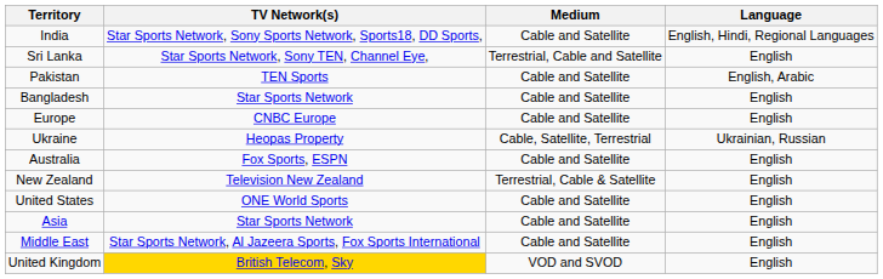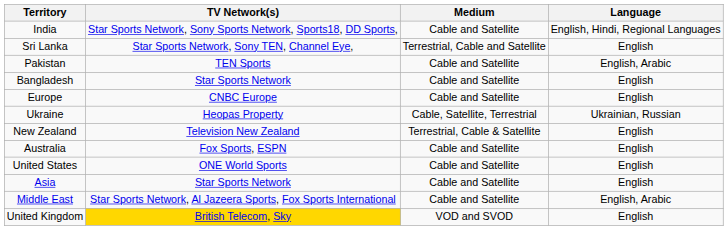 <table class="wikitable plainrowheaders" style="text-align:center;">
 <tr>
 <th scope="col">Territory</th>
 <th scope="col">TV Network(s)</th>
 <th scope="col">Medium</th>
 <th scope="col">Language</th>
 </tr>
 <tr>
 <td scope="row">India</td>
 <td><a href='#'>Star Sports Network</a>, <a href='#'>Sony Sports Network</a>, <a href='#'>Sports18</a>, <a href='#'>DD Sports</a>,</td>
 <td>Cable and Satellite</td>
 <td>English, Hindi, Regional Languages</td>
 </tr>
 <tr>
 <td scope="row">Sri Lanka</td>
 <td><a href='#'>Star Sports Network</a>, <a href='#'>Sony TEN</a>, <a href='#'>Channel Eye</a>,</td>
 <td>Terrestrial, Cable and Satellite</td>
 <td>English</td>
 </tr>
 <tr>
 <td scope="row">Pakistan</td>
 <td><a href='#'>TEN Sports</a></td>
 <td>Cable and Satellite</td>
 <td>English, Arabic</td>
 </tr>
 <tr>
 <td scope="row">Bangladesh</td>
 <td><a href='#'>Star Sports Network</a></td>
 <td>Cable and Satellite</td>
 <td>English</td>
 </tr>
 <tr>
 <td scope="row">Europe</td>
 <td><a href='#'>CNBC Europe</a></td>
 <td>Cable and Satellite</td>
 <td>English</td>
 </tr>
 <tr>
 <td scope="row">Ukraine</td>
 <td><a href='#'>Heopas Property</a></td>
 <td>Cable, Satellite, Terrestrial</td>
 <td>Ukrainian, Russian</td>
 </tr>
 <tr>
+<td scope="row">New Zealand</td>
+<td><a href='#'>Television New Zealand</a></td>
+<td>Terrestrial, Cable & Satellite</td>
+<td>English</td>
+</tr>
+<tr>
 <td scope="row">Australia</td>
 <td><a href='#'>Fox Sports</a>, <a href='#'>ESPN</a></td>
 <td>Cable and Satellite</td>
-<td>English</td>
-</tr>
-<tr>
-<td scope="row">New Zealand</td>
-<td><a href='#'>Television New Zealand</a></td>
-<td>Terrestrial, Cable & Satellite</td>
 <td>English</td>
 </tr>
 <tr>
 <td scope="row">United States</td>
 <td><a href='#'>ONE World Sports</a></td>
 <td>Cable and Satellite</td>
 <td>English</td>
 </tr>
 <tr>
 <td><a href='#'>Asia</a></td>
 <td><a href='#'>Star Sports Network</a></td>
 <td>Cable and Satellite</td>
 <td>English</td>
 </tr>
 <tr>
 <td><a href='#'>Middle East</a></td>
 <td><a href='#'>Star Sports Network</a>, <a href='#'>Al Jazeera Sports</a>, <a href='#'>Fox Sports International</a></td>
 <td>Cable and Satellite</td>
-<td>English</td>
+<td>English, Arabic</td>
 </tr>
 <tr>
 <td scope="row">United Kingdom</td>
 <td style="background: gold;"><a href='#'>British Telecom</a>, <a href='#'>Sky</a></td>
 <td>VOD and SVOD</td>
 <td>English</td>
 </tr>
 </table>
